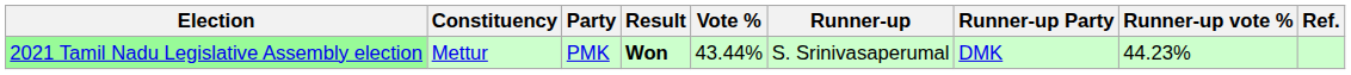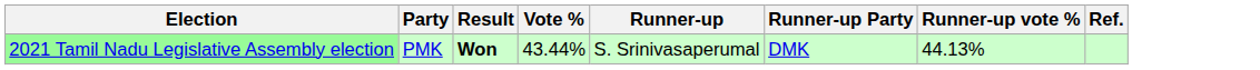 <table class="wikitable">
 <tr>
 <th>Election</th>
-<th>Constituency</th>
 <th>Party</th>
 <th>Result</th>
 <th>Vote %</th>
 <th>Runner-up</th>
 <th>Runner-up Party</th>
 <th>Runner-up vote %</th>
 <th>Ref.</th>
 </tr>
 <tr style="background:#cfc;">
 <td bgcolor=#98FB98><a href='#'>2021 Tamil Nadu Legislative Assembly election</a></td>
-<td><a href='#'>Mettur</a></td>
 <td><a href='#'>PMK</a></td>
 <td><strong>Won</strong></td>
 <td>43.44%</td>
 <td>S. Srinivasaperumal</td>
 <td><a href='#'>DMK</a></td>
-<td>44.23%</td>
+<td>44.13%</td>
 <td></td>
 </tr>
 </table>
